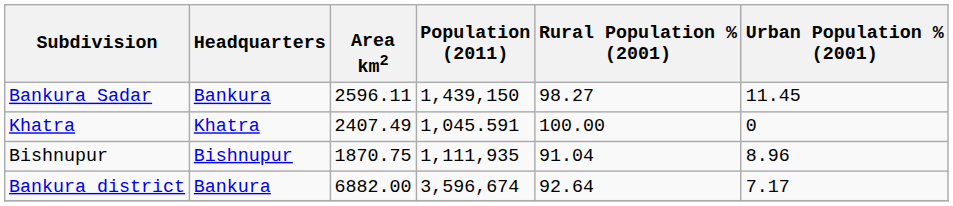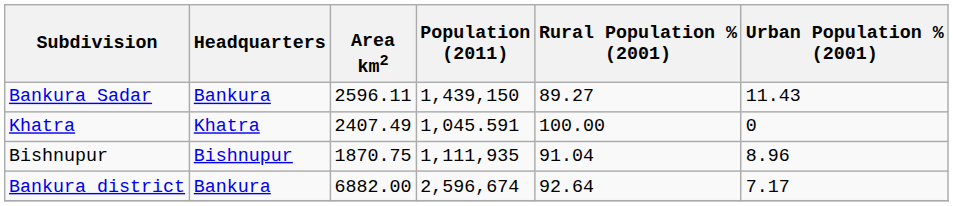 <table class="wikitable sortable">
 <tr>
 <th>Subdivision</th>
 <th>Headquarters</th>
 <th><br>Area<br>km<sup>2</sup></th>
 <th>Population<br>(2011)</th>
 <th>Rural Population %<br>(2001)</th>
 <th>Urban Population % <br>(2001)</th>
 </tr>
 <tr>
 <td><a href='#'>Bankura Sadar</a></td>
 <td><a href='#'>Bankura</a></td>
 <td>2596.11</td>
 <td>1,439,150</td>
-<td>98.27</td>
-<td>11.45</td>
+<td>89.27</td>
+<td>11.43</td>
 </tr>
 <tr>
 <td><a href='#'>Khatra</a></td>
 <td><a href='#'>Khatra</a></td>
 <td>2407.49</td>
 <td>1,045.591</td>
 <td>100.00</td>
 <td>0</td>
 </tr>
 <tr>
 <td>Bishnupur</td>
 <td><a href='#'>Bishnupur</a></td>
 <td>1870.75</td>
 <td>1,111,935</td>
 <td>91.04</td>
 <td>8.96</td>
 </tr>
 <tr>
 <td><a href='#'>Bankura district</a></td>
 <td><a href='#'>Bankura</a></td>
 <td>6882.00</td>
-<td>3,596,674</td>
+<td>2,596,674</td>
 <td>92.64</td>
 <td>7.17</td>
 </tr>
 <tr>
 </tr>
 </table>
